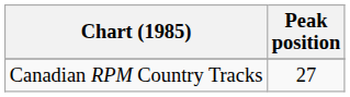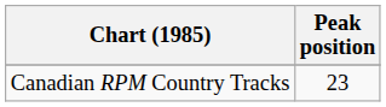 <table class="wikitable">
 <tr>
 <th align="left">Chart (1985)</th>
 <th align="center">Peak<br>position</th>
 </tr>
 <tr>
 </tr>
 <tr>
 <td align="left">Canadian <em>RPM</em> Country Tracks</td>
-<td align="center">27</td>
+<td align="center">23</td>
 </tr>
 </table>
